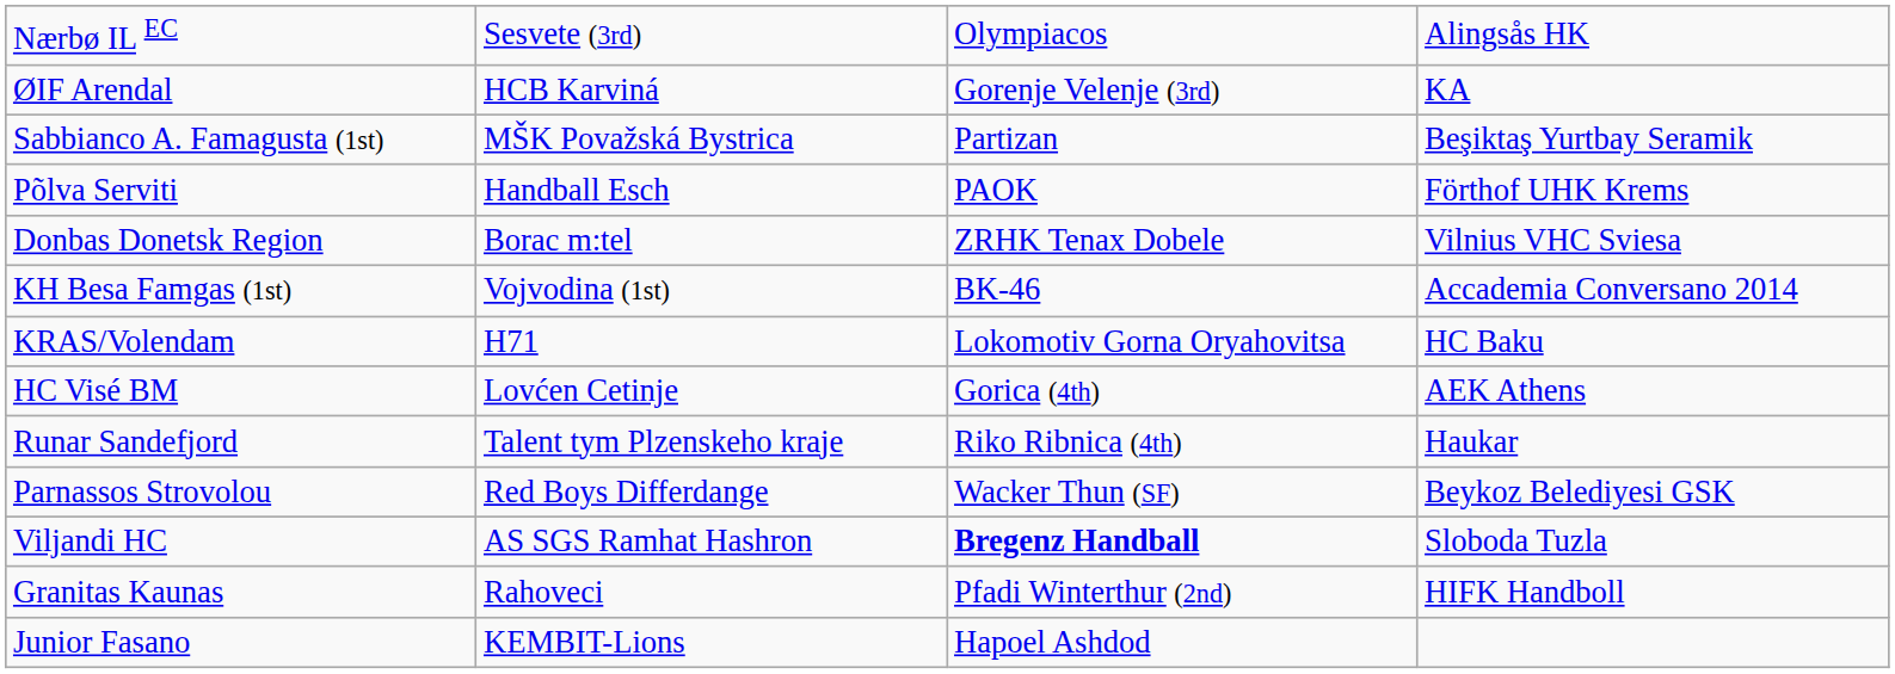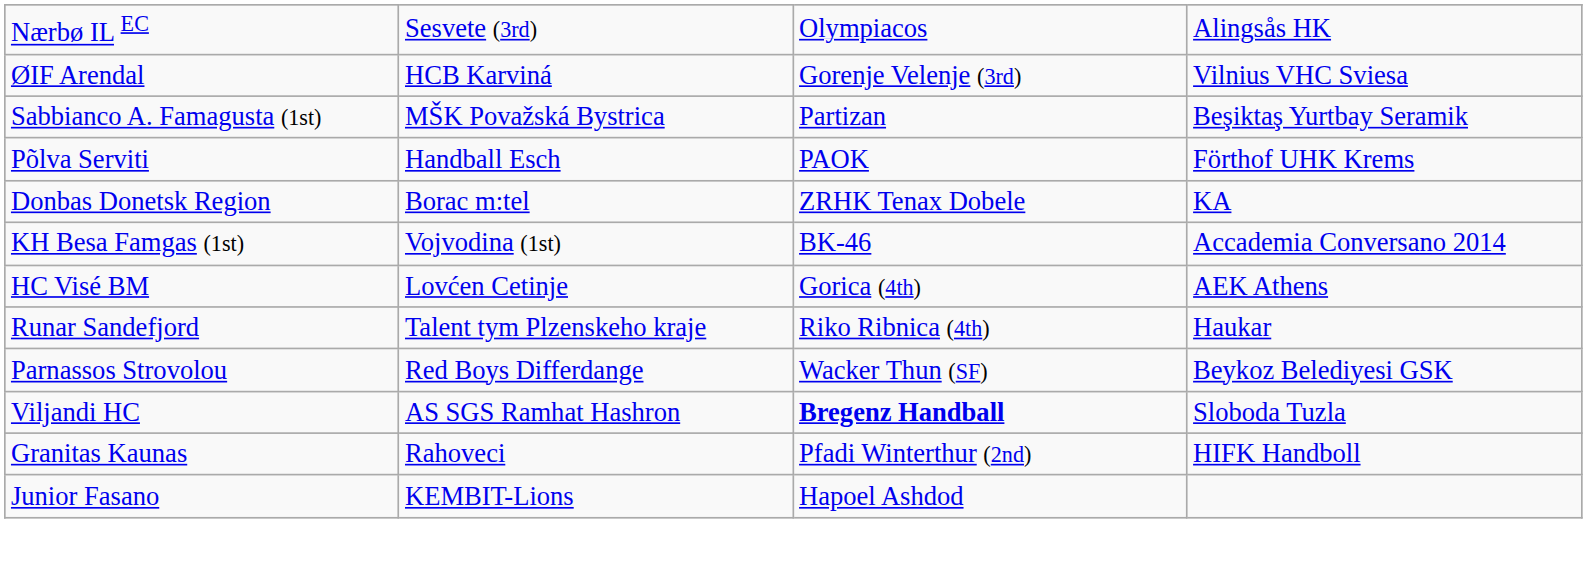 <table class="wikitable">
 <tr>
 <td width=230px> <a href='#'>Nærbø IL</a> <sup><a href='#'>EC</a></sup></td>
 <td width=230px> <a href='#'>Sesvete</a> <small>(<a href='#'>3rd</a>)</small></td>
 <td width=230px> <a href='#'>Olympiacos</a></td>
 <td width=230px> <a href='#'>Alingsås HK</a></td>
 </tr>
 <tr>
 <td> <a href='#'>ØIF Arendal</a></td>
 <td> <a href='#'>HCB Karviná</a></td>
 <td> <a href='#'>Gorenje Velenje</a> <small>(<a href='#'>3rd</a>)</small></td>
-<td> <a href='#'>KA</a></td>
+<td> <a href='#'>Vilnius VHC Sviesa</a></td>
 </tr>
 <tr>
 <td> <a href='#'>Sabbianco A. Famagusta</a> <small>(1st)</small></td>
 <td> <a href='#'>MŠK Považská Bystrica</a></td>
 <td> <a href='#'>Partizan</a></td>
 <td> <a href='#'>Beşiktaş Yurtbay Seramik</a></td>
 </tr>
 <tr>
 <td> <a href='#'>Põlva Serviti</a></td>
 <td> <a href='#'>Handball Esch</a></td>
 <td> <a href='#'>PAOK</a></td>
 <td> <a href='#'>Förthof UHK Krems</a></td>
 </tr>
 <tr>
 <td> <a href='#'>Donbas Donetsk Region</a></td>
 <td> <a href='#'>Borac m:tel</a></td>
 <td> <a href='#'>ZRHK Tenax Dobele</a></td>
-<td> <a href='#'>Vilnius VHC Sviesa</a></td>
+<td> <a href='#'>KA</a></td>
 </tr>
 <tr>
 <td> <a href='#'>KH Besa Famgas</a> <small>(1st)</small></td>
 <td> <a href='#'>Vojvodina</a> <small>(1st)</small></td>
 <td> <a href='#'>BK-46</a></td>
 <td> <a href='#'>Accademia Conversano 2014</a></td>
-</tr>
-<tr>
-<td> <a href='#'>KRAS/Volendam</a></td>
-<td> <a href='#'>H71</a></td>
-<td> <a href='#'>Lokomotiv Gorna Oryahovitsa</a></td>
-<td> <a href='#'>HC Baku</a></td>
 </tr>
 <tr>
 <td> <a href='#'>HC Visé BM</a></td>
 <td> <a href='#'>Lovćen Cetinje</a></td>
 <td> <a href='#'>Gorica</a> <small>(<a href='#'>4th</a>)</small></td>
 <td> <a href='#'>AEK Athens</a></td>
 </tr>
 <tr>
 <td> <a href='#'>Runar Sandefjord</a></td>
 <td> <a href='#'>Talent tym Plzenskeho kraje</a></td>
 <td> <a href='#'>Riko Ribnica</a> <small>(<a href='#'>4th</a>)</small></td>
 <td> <a href='#'>Haukar</a></td>
 </tr>
 <tr>
 <td> <a href='#'>Parnassos Strovolou</a></td>
 <td> <a href='#'>Red Boys Differdange</a></td>
 <td> <a href='#'>Wacker Thun</a> <small>(<a href='#'>SF</a>)</small></td>
 <td> <a href='#'>Beykoz Belediyesi GSK</a></td>
 </tr>
 <tr>
 <td> <a href='#'>Viljandi HC</a></td>
 <td> <a href='#'>AS SGS Ramhat Hashron</a></td>
 <td><strong> <a href='#'>Bregenz Handball</a></strong></td>
 <td> <a href='#'>Sloboda Tuzla</a></td>
 </tr>
 <tr>
 <td> <a href='#'>Granitas Kaunas</a></td>
 <td> <a href='#'>Rahoveci</a></td>
 <td> <a href='#'>Pfadi Winterthur</a> <small>(<a href='#'>2nd</a>)</small></td>
 <td> <a href='#'>HIFK Handboll</a></td>
 </tr>
 <tr>
 <td> <a href='#'>Junior Fasano</a></td>
 <td> <a href='#'>KEMBIT-Lions</a></td>
 <td> <a href='#'>Hapoel Ashdod</a></td>
 </tr>
 </table>
